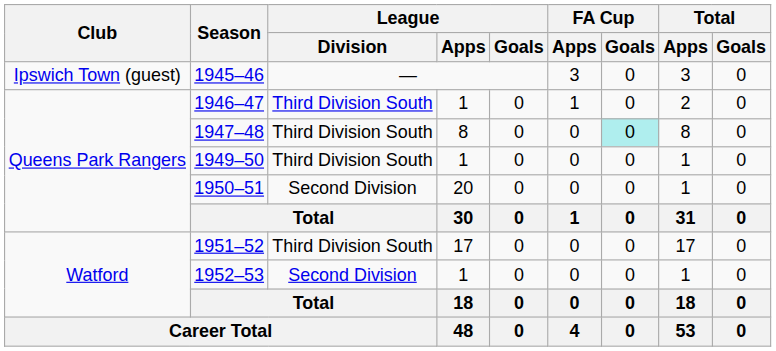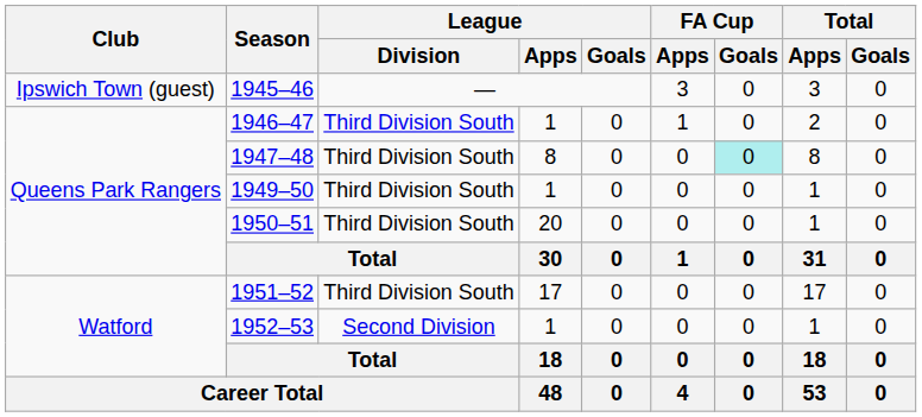 <table class="wikitable" style="text-align: center;">
 <tr>
 <th rowspan="2">Club</th>
 <th rowspan="2">Season</th>
 <th colspan="3">League</th>
 <th colspan="2">FA Cup</th>
 <th colspan="2">Total</th>
 </tr>
 <tr>
 <th>Division</th>
 <th>Apps</th>
 <th>Goals</th>
 <th>Apps</th>
 <th>Goals</th>
 <th>Apps</th>
 <th>Goals</th>
 </tr>
 <tr>
 <td><a href='#'>Ipswich Town</a> (guest)</td>
 <td><a href='#'>1945–46</a></td>
 <td colspan="3">—</td>
 <td>3</td>
 <td>0</td>
 <td>3</td>
 <td>0</td>
 </tr>
 <tr>
 <td rowspan="5"><a href='#'>Queens Park Rangers</a></td>
 <td><a href='#'>1946–47</a></td>
 <td><a href='#'>Third Division South</a></td>
 <td>1</td>
 <td>0</td>
 <td>1</td>
 <td>0</td>
 <td>2</td>
 <td>0</td>
 </tr>
 <tr>
 <td><a href='#'>1947–48</a></td>
 <td>Third Division South</td>
 <td>8</td>
 <td>0</td>
 <td>0</td>
 <td style="background: paleturquoise;">0</td>
 <td>8</td>
 <td>0</td>
 </tr>
 <tr>
 <td><a href='#'>1949–50</a></td>
 <td>Third Division South</td>
 <td>1</td>
 <td>0</td>
 <td>0</td>
 <td>0</td>
 <td>1</td>
 <td>0</td>
 </tr>
 <tr>
 <td><a href='#'>1950–51</a></td>
-<td>Second Division</td>
+<td>Third Division South</td>
 <td>20</td>
 <td>0</td>
 <td>0</td>
 <td>0</td>
 <td>1</td>
 <td>0</td>
 </tr>
 <tr>
 <th colspan="2">Total</th>
 <th>30</th>
 <th>0</th>
 <th>1</th>
 <th>0</th>
 <th>31</th>
 <th>0</th>
 </tr>
 <tr>
 <td rowspan="3"><a href='#'>Watford</a></td>
 <td><a href='#'>1951–52</a></td>
 <td>Third Division South</td>
 <td>17</td>
 <td>0</td>
 <td>0</td>
 <td>0</td>
 <td>17</td>
 <td>0</td>
 </tr>
 <tr>
 <td><a href='#'>1952–53</a></td>
 <td><a href='#'>Second Division</a></td>
 <td>1</td>
 <td>0</td>
 <td>0</td>
 <td>0</td>
 <td>1</td>
 <td>0</td>
 </tr>
 <tr>
 <th colspan="2">Total</th>
 <th>18</th>
 <th>0</th>
 <th>0</th>
 <th>0</th>
 <th>18</th>
 <th>0</th>
 </tr>
 <tr>
 <th colspan="3">Career Total</th>
 <th>48</th>
 <th>0</th>
 <th>4</th>
 <th>0</th>
 <th>53</th>
 <th>0</th>
 </tr>
 </table>
